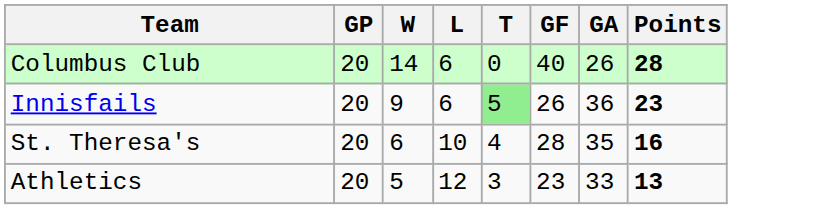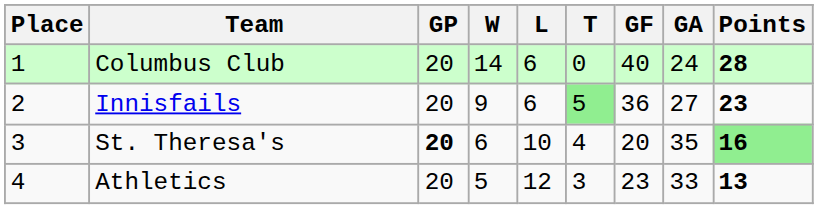 <table class="wikitable">
 <tr>
+<th>Place</th>
 <th width="170">Team</th>
 <th width="20">GP</th>
 <th width="20">W</th>
 <th width="20">L</th>
 <th width="20">T</th>
 <th width="20">GF</th>
 <th width="20">GA</th>
 <th>Points</th>
 </tr>
 <tr bgcolor=#ccffcc>
+<td>1</td>
 <td align="left">Columbus Club</td>
 <td>20</td>
 <td>14</td>
 <td>6</td>
 <td>0</td>
 <td>40</td>
-<td>26</td>
+<td>24</td>
 <td><strong>28</strong></td>
 </tr>
 <tr>
+<td>2</td>
 <td align="left"><a href='#'>Innisfails</a></td>
 <td>20</td>
 <td>9</td>
 <td>6</td>
 <td style="background: lightgreen;">5</td>
-<td>26</td>
 <td>36</td>
+<td>27</td>
 <td><strong>23</strong></td>
 </tr>
 <tr>
+<td>3</td>
 <td align="left">St. Theresa's</td>
-<td>20</td>
+<td><strong>20</strong></td>
 <td>6</td>
 <td>10</td>
 <td>4</td>
-<td>28</td>
+<td>20</td>
 <td>35</td>
-<td><strong>16</strong></td>
+<td style="background: lightgreen;"><strong>16</strong></td>
 </tr>
 <tr>
+<td>4</td>
 <td align="left">Athletics</td>
 <td>20</td>
 <td>5</td>
 <td>12</td>
 <td>3</td>
 <td>23</td>
 <td>33</td>
 <td><strong>13</strong></td>
 </tr>
 </table>
